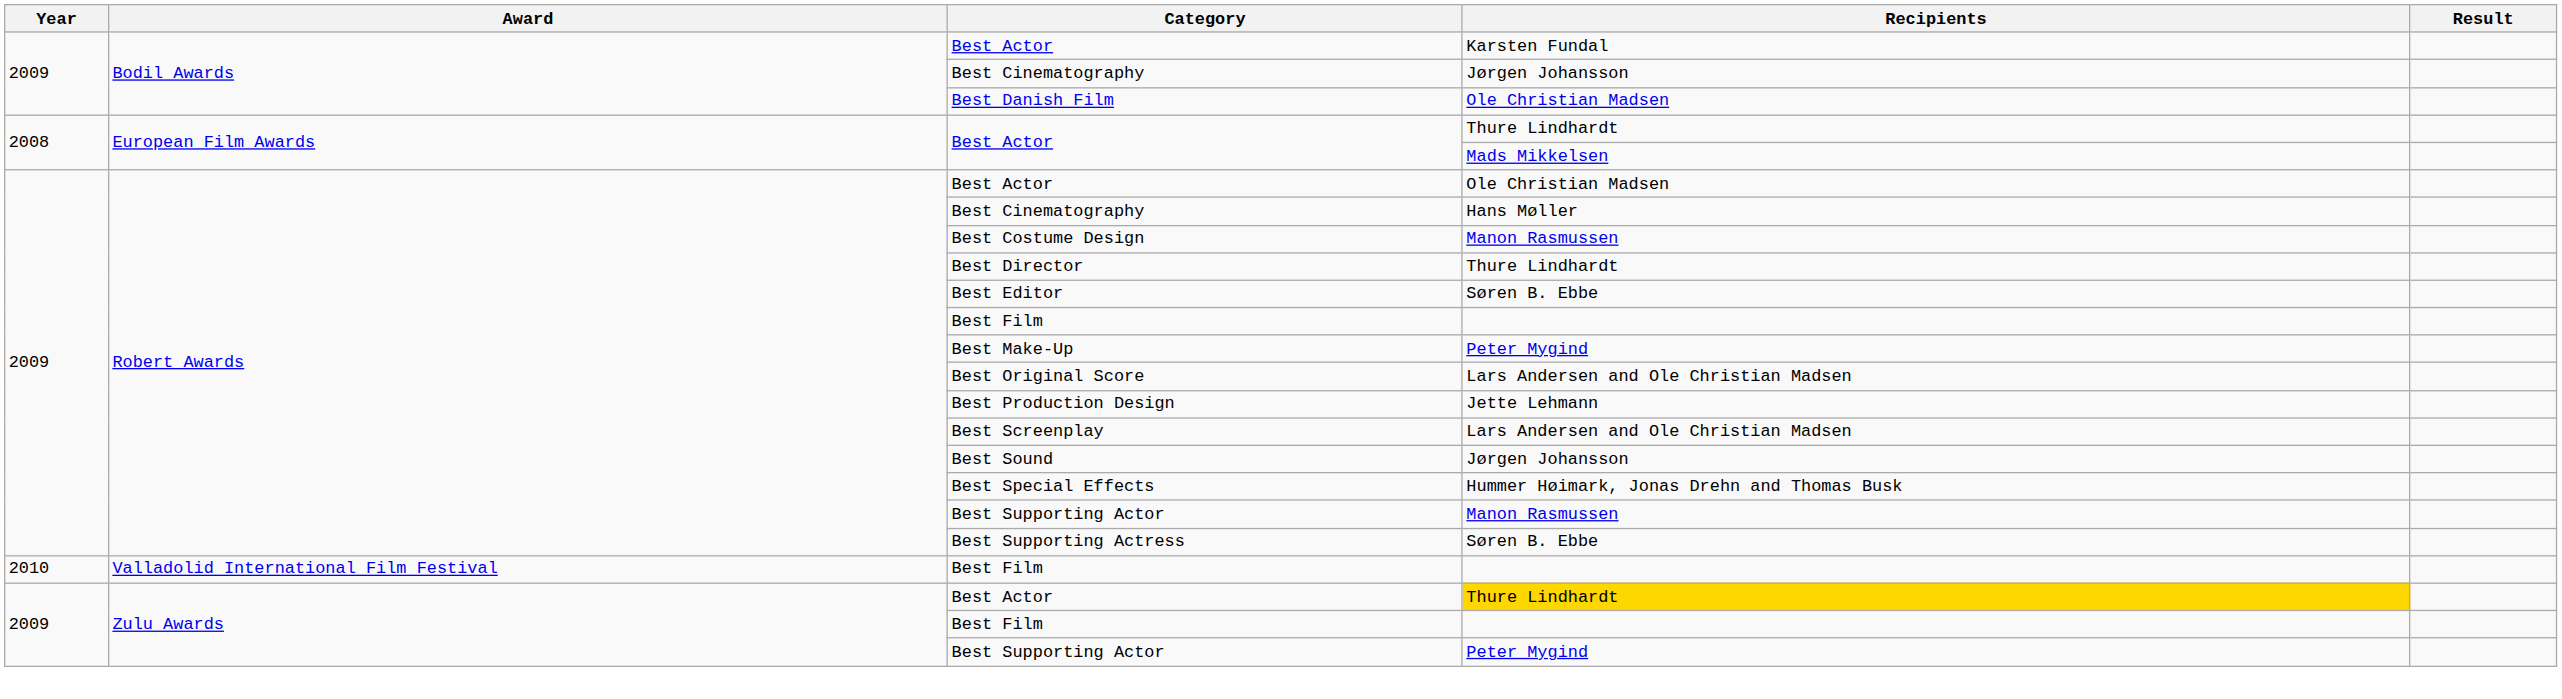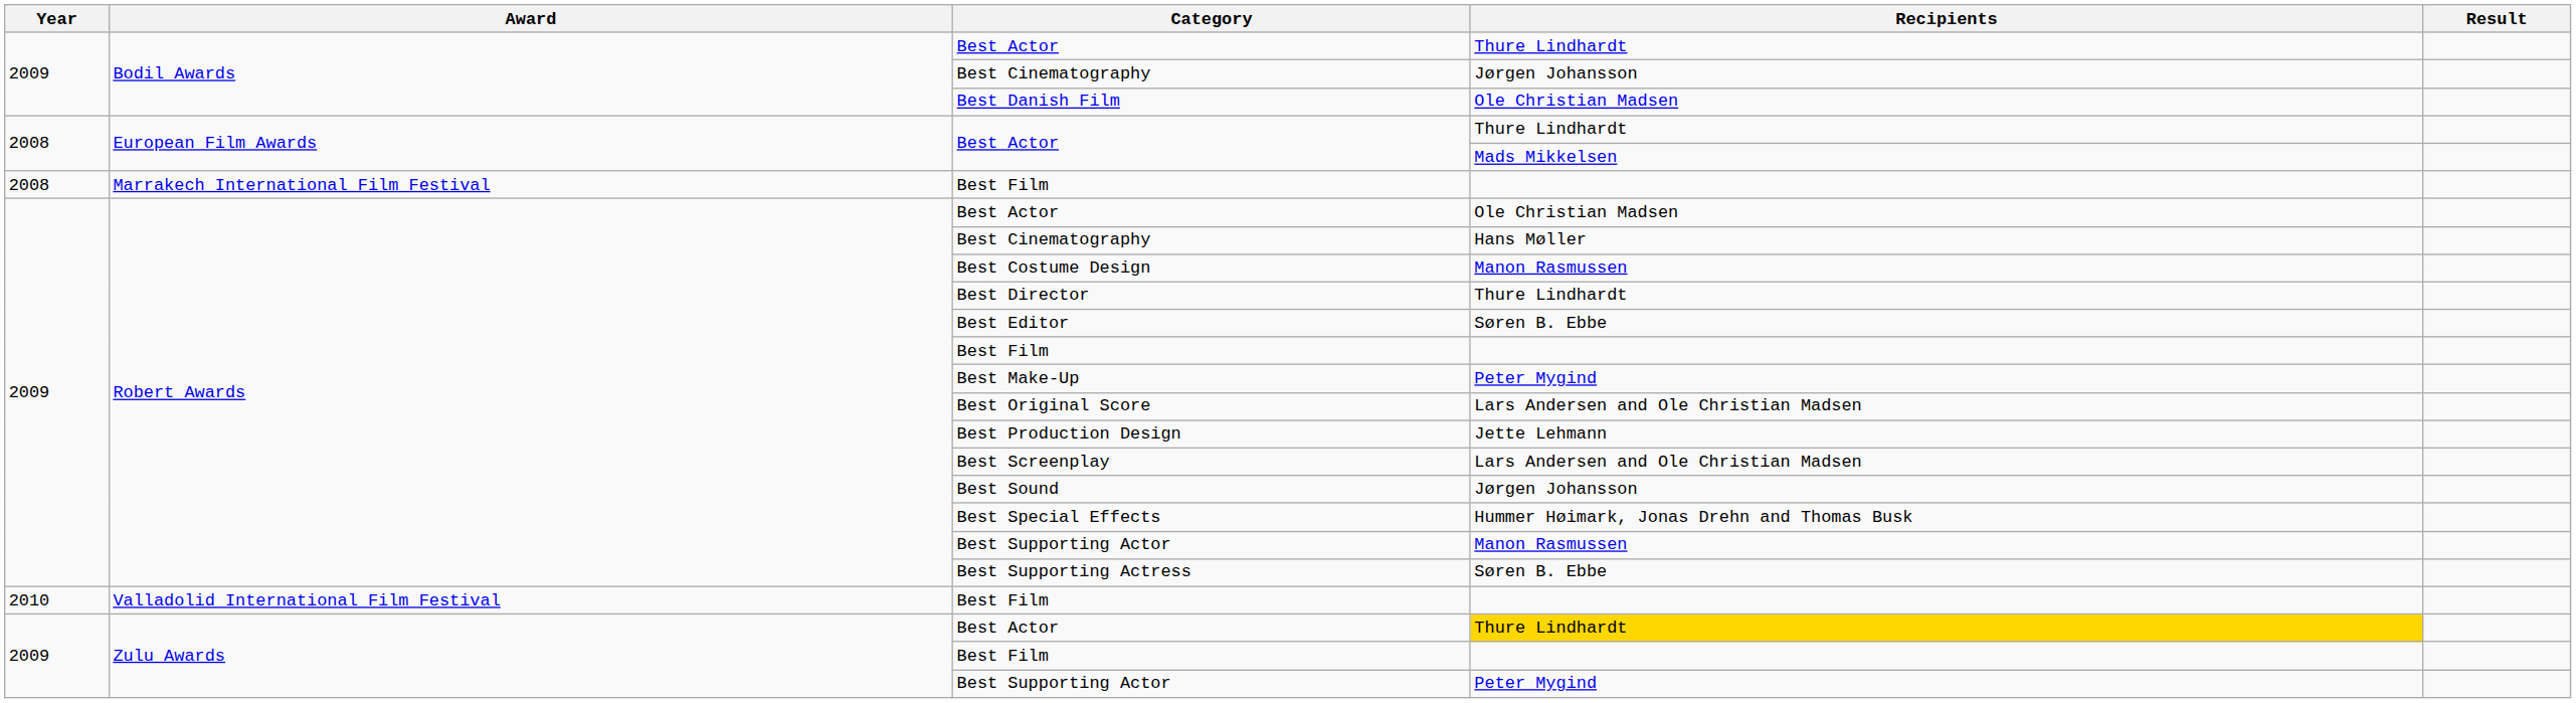 <table class="wikitable sortable" style="width:99%;">
 <tr>
 <th style= width="10%">Year</th>
 <th style= width="28%">Award</th>
 <th style= width="38%">Category</th>
 <th style= width="24%">Recipients</th>
 <th style= width="10%">Result</th>
 </tr>
 <tr>
 <td rowspan=3>2009</td>
 <td rowspan=3><a href='#'>Bodil Awards</a></td>
 <td><a href='#'>Best Actor</a></td>
-<td>Karsten Fundal</td>
+<td><a href='#'>Thure Lindhardt</a></td>
 <td></td>
 </tr>
 <tr>
 <td>Best Cinematography</td>
 <td>Jørgen Johansson</td>
 <td></td>
 </tr>
 <tr>
 <td><a href='#'>Best Danish Film</a></td>
 <td><a href='#'>Ole Christian Madsen</a></td>
 <td></td>
 </tr>
 <tr>
 <td rowspan=2>2008</td>
 <td rowspan=2><a href='#'>European Film Awards</a></td>
 <td rowspan=2><a href='#'>Best Actor</a></td>
 <td>Thure Lindhardt</td>
 <td></td>
 </tr>
 <tr>
 <td><a href='#'>Mads Mikkelsen</a></td>
+<td></td>
+</tr>
+<tr>
+<td>2008</td>
+<td><a href='#'>Marrakech International Film Festival</a></td>
+<td>Best Film</td>
+<td></td>
 <td></td>
 </tr>
 <tr>
 <td rowspan=14>2009</td>
 <td rowspan=14><a href='#'>Robert Awards</a></td>
 <td>Best Actor</td>
 <td>Ole Christian Madsen</td>
 <td></td>
 </tr>
 <tr>
 <td>Best Cinematography</td>
 <td>Hans Møller</td>
 <td></td>
 </tr>
 <tr>
 <td>Best Costume Design</td>
 <td><a href='#'>Manon Rasmussen</a></td>
 <td></td>
 </tr>
 <tr>
 <td>Best Director</td>
 <td>Thure Lindhardt</td>
 <td></td>
 </tr>
 <tr>
 <td>Best Editor</td>
 <td>Søren B. Ebbe</td>
 <td></td>
 </tr>
 <tr>
 <td>Best Film</td>
 <td></td>
 <td></td>
 </tr>
 <tr>
 <td>Best Make-Up</td>
 <td><a href='#'>Peter Mygind</a></td>
 <td></td>
 </tr>
 <tr>
 <td>Best Original Score</td>
 <td>Lars Andersen and Ole Christian Madsen</td>
 <td></td>
 </tr>
 <tr>
 <td>Best Production Design</td>
 <td>Jette Lehmann</td>
 <td></td>
 </tr>
 <tr>
 <td>Best Screenplay</td>
 <td>Lars Andersen and Ole Christian Madsen</td>
 <td></td>
 </tr>
 <tr>
 <td>Best Sound</td>
 <td>Jørgen Johansson</td>
 <td></td>
 </tr>
 <tr>
 <td>Best Special Effects</td>
 <td>Hummer Høimark, Jonas Drehn and Thomas Busk</td>
 <td></td>
 </tr>
 <tr>
 <td>Best Supporting Actor</td>
 <td><a href='#'>Manon Rasmussen</a></td>
 <td></td>
 </tr>
 <tr>
 <td>Best Supporting Actress</td>
 <td>Søren B. Ebbe</td>
 <td></td>
 </tr>
 <tr>
 <td>2010</td>
 <td><a href='#'>Valladolid International Film Festival</a></td>
 <td>Best Film</td>
 <td></td>
 <td></td>
 </tr>
 <tr>
 <td rowspan=3>2009</td>
 <td rowspan=3><a href='#'>Zulu Awards</a></td>
 <td>Best Actor</td>
 <td style="background: gold;">Thure Lindhardt</td>
 <td></td>
 </tr>
 <tr>
 <td>Best Film</td>
 <td></td>
 <td></td>
 </tr>
 <tr>
 <td>Best Supporting Actor</td>
 <td><a href='#'>Peter Mygind</a></td>
 <td></td>
 </tr>
 </table>
